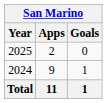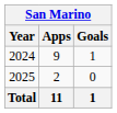 <table class="wikitable" style="text-align:center">
 <tr>
 <th colspan=3><a href='#'>San Marino</a></th>
 </tr>
 <tr>
 <th>Year</th>
 <th>Apps</th>
 <th>Goals</th>
 </tr>
 <tr>
+<td>2024</td>
+<td>9</td>
+<td>1</td>
+</tr>
+<tr>
 <td>2025</td>
 <td>2</td>
 <td>0</td>
-</tr>
-<tr>
-<td>2024</td>
-<td>9</td>
-<td>1</td>
 </tr>
 <tr>
 <th>Total</th>
 <th>11</th>
 <th>1</th>
 </tr>
 </table>
